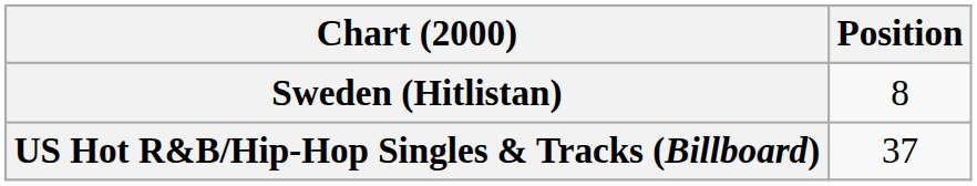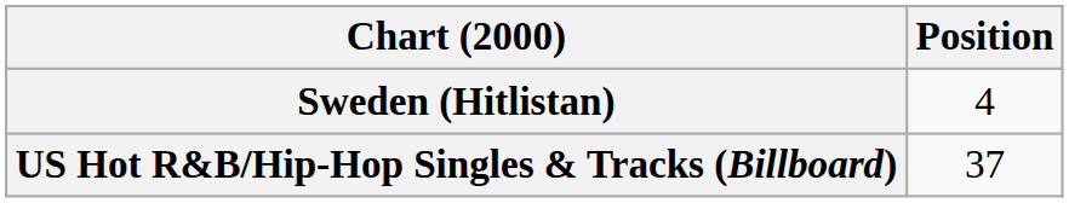 <table class="wikitable sortable plainrowheaders" style="text-align:center">
 <tr>
 <th>Chart (2000)</th>
 <th>Position</th>
 </tr>
 <tr>
 <th scope="row">Sweden (Hitlistan)</th>
-<td>8</td>
+<td>4</td>
 </tr>
 <tr>
 <th scope="row">US Hot R&B/Hip-Hop Singles & Tracks (<em>Billboard</em>)</th>
 <td>37</td>
 </tr>
 </table>
